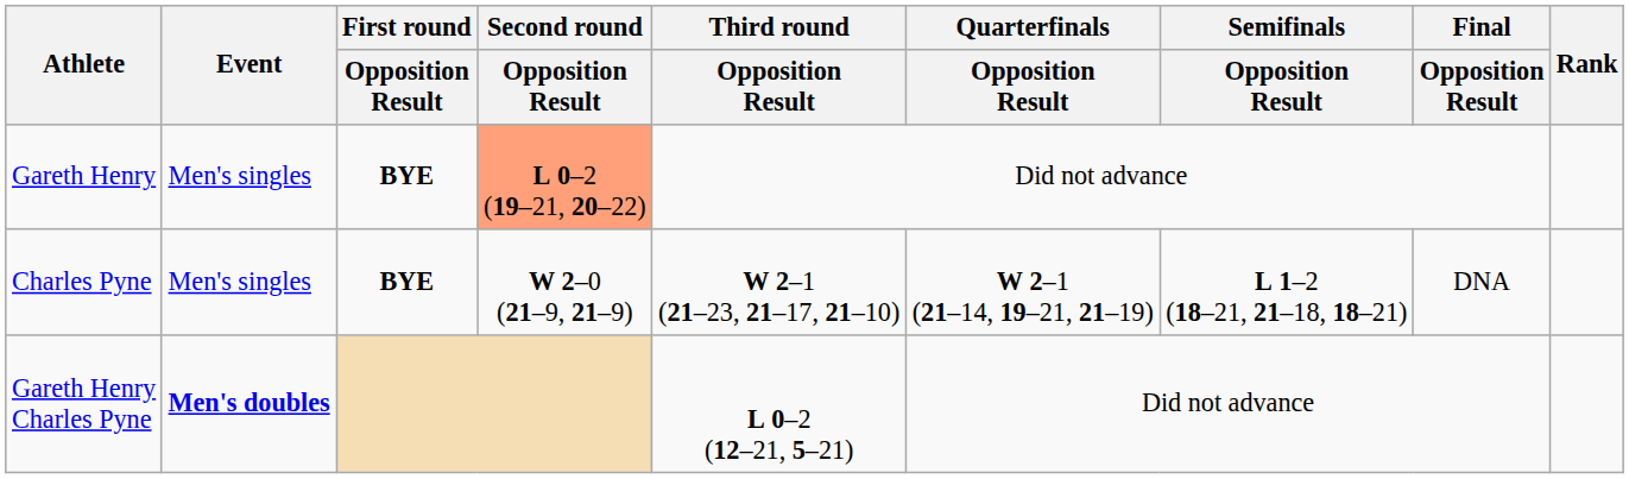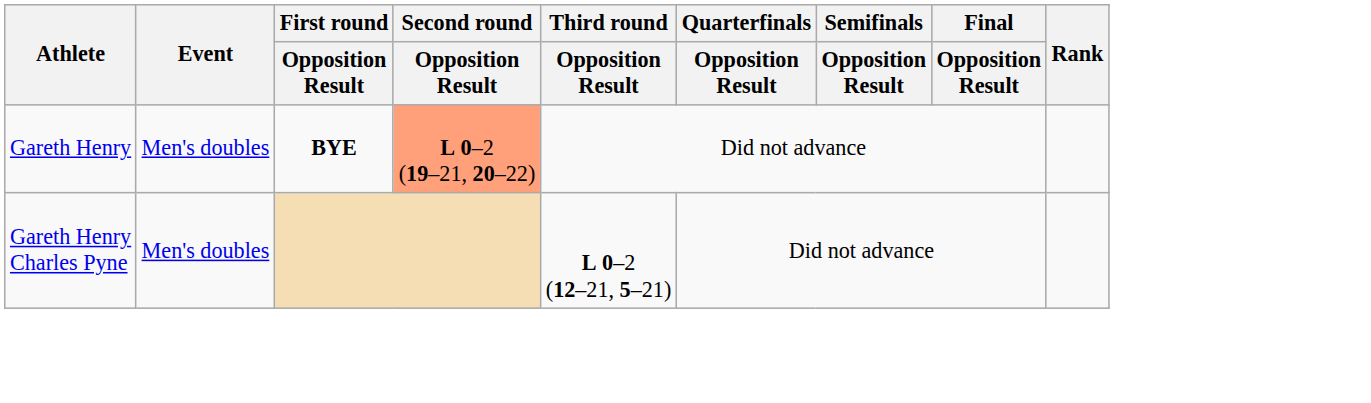 <table class="wikitable" style="font-size:90%">
 <tr>
 <th rowspan="2">Athlete</th>
 <th rowspan="2">Event</th>
 <th>First round</th>
 <th>Second round</th>
 <th>Third round</th>
 <th>Quarterfinals</th>
 <th>Semifinals</th>
 <th>Final</th>
 <th rowspan="2">Rank</th>
 </tr>
 <tr>
 <th>Opposition<br>Result</th>
 <th>Opposition<br>Result</th>
 <th>Opposition<br>Result</th>
 <th>Opposition<br>Result</th>
 <th>Opposition<br>Result</th>
 <th>Opposition<br>Result</th>
 </tr>
 <tr>
 <td><a href='#'>Gareth Henry</a></td>
-<td><a href='#'>Men's singles</a></td>
+<td><a href='#'>Men's doubles</a></td>
 <td align=center><strong>BYE</strong></td>
 <td align=center style="background: lightsalmon;"><br> <strong>L</strong> <strong>0</strong>–2<br>(<strong>19</strong>–21, <strong>20</strong>–22)</td>
 <td align=center colspan=4>Did not advance</td>
 <td align=center></td>
 </tr>
 <tr>
-<td><a href='#'>Charles Pyne</a></td>
-<td><a href='#'>Men's singles</a></td>
-<td align=center><strong>BYE</strong></td>
-<td align=center><br> <strong>W</strong> <strong>2</strong>–0<br>(<strong>21</strong>–9, <strong>21</strong>–9)</td>
-<td align=center><br> <strong>W</strong> <strong>2</strong>–1<br>(<strong>21</strong>–23, <strong>21</strong>–17, <strong>21</strong>–10)</td>
-<td align=center><br> <strong>W</strong> <strong>2</strong>–1<br>(<strong>21</strong>–14, <strong>19</strong>–21, <strong>21</strong>–19)</td>
-<td align=center><br> <strong>L</strong> <strong>1</strong>–2<br>(<strong>18</strong>–21, <strong>21</strong>–18, <strong>18</strong>–21)</td>
-<td align=center>DNA</td>
-<td align=center></td>
-</tr>
-<tr>
 <td><a href='#'>Gareth Henry</a><br><a href='#'>Charles Pyne</a></td>
-<td><strong><a href='#'>Men's doubles</a></strong></td>
+<td><a href='#'>Men's doubles</a></td>
 <td align=center colspan=2 bgcolor=wheat></td>
 <td align=center><br><br> <strong>L</strong> <strong>0</strong>–2<br>(<strong>12</strong>–21, <strong>5</strong>–21)</td>
 <td align=center colspan=3>Did not advance</td>
 <td align=center></td>
 </tr>
 </table>
